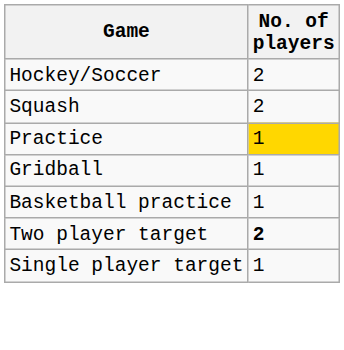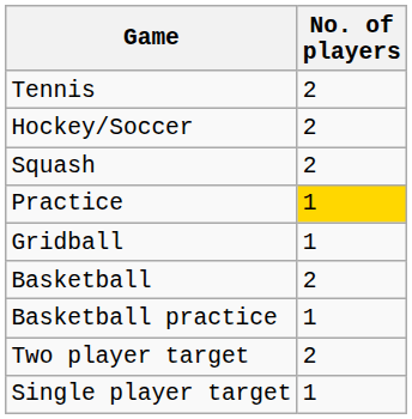 <table class="wikitable">
 <tr>
 <th>Game</th>
 <th>No. of<br>players</th>
+</tr>
+<tr>
+<td>Tennis</td>
+<td>2</td>
 </tr>
 <tr>
 <td>Hockey/Soccer</td>
 <td>2</td>
 </tr>
 <tr>
 <td>Squash</td>
 <td>2</td>
 </tr>
 <tr>
 <td>Practice</td>
 <td style="background: gold;">1</td>
 </tr>
 <tr>
 <td>Gridball</td>
 <td>1</td>
 </tr>
 <tr>
+<td>Basketball</td>
+<td>2</td>
+</tr>
+<tr>
 <td>Basketball practice</td>
 <td>1</td>
 </tr>
 <tr>
 <td>Two player target</td>
-<td><strong>2</strong></td>
+<td>2</td>
 </tr>
 <tr>
 <td>Single player target</td>
 <td>1</td>
 </tr>
 </table>
